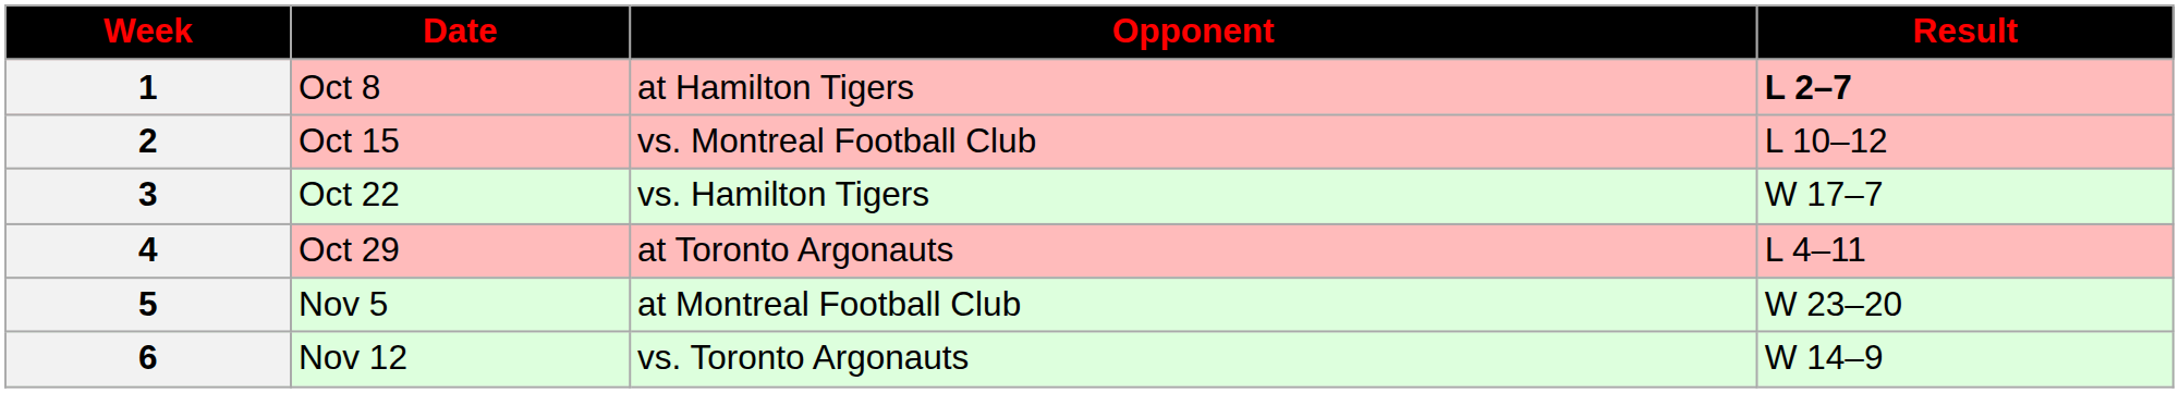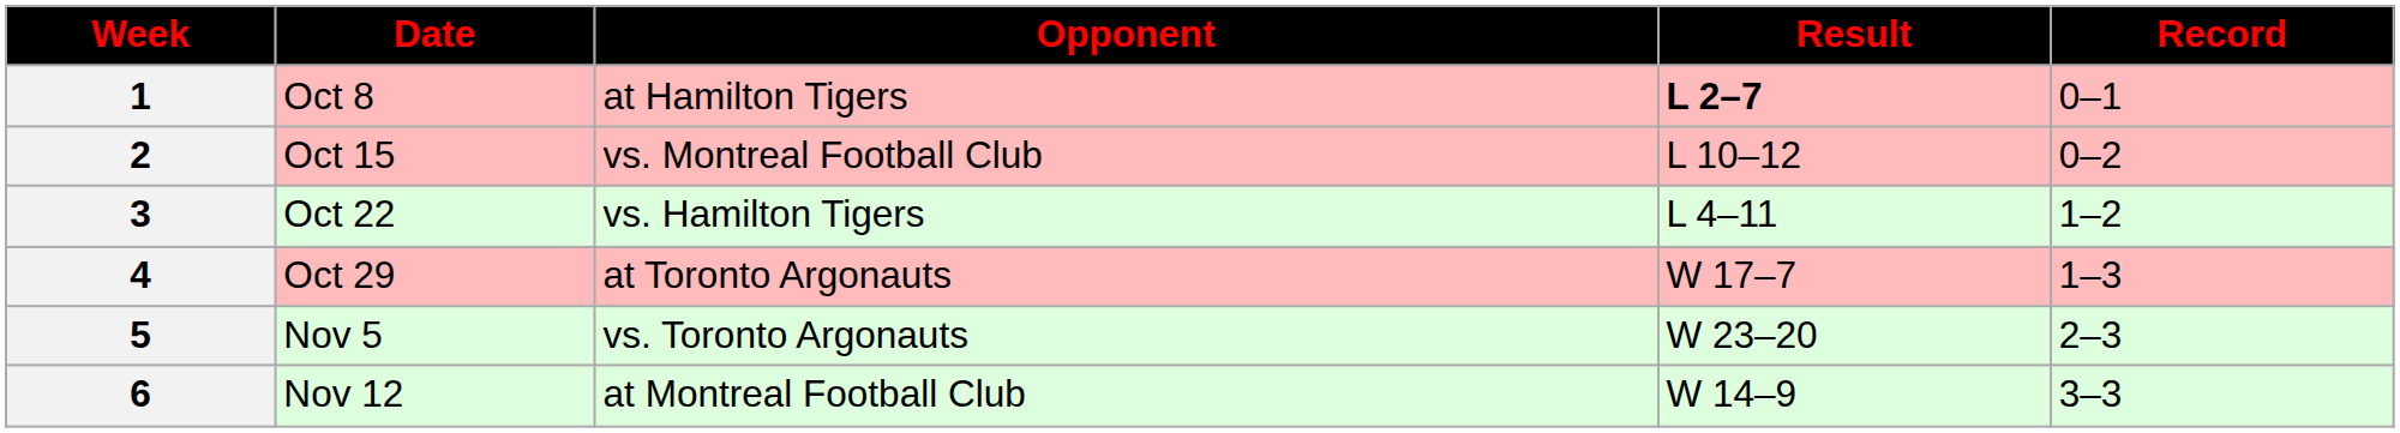 <table class="wikitable" width="80%">
 <tr align="center"  style="background:black;color:red;">
 <td><strong>Week</strong></td>
 <td><strong>Date</strong></td>
 <td><strong>Opponent</strong></td>
 <td><strong>Result</strong></td>
+<td><strong>Record</strong></td>
 </tr>
 <tr style="background:#ffbbbb">
 <th>1</th>
 <td>Oct 8</td>
 <td>at Hamilton Tigers</td>
 <td><strong>L 2–7</strong></td>
+<td>0–1</td>
 </tr>
 <tr style="background:#ffbbbb">
 <th>2</th>
 <td>Oct 15</td>
 <td>vs. Montreal Football Club</td>
 <td>L 10–12</td>
+<td>0–2</td>
 </tr>
 <tr style="background:#ddffdd">
 <th>3</th>
 <td>Oct 22</td>
 <td>vs. Hamilton Tigers</td>
-<td>W 17–7</td>
+<td>L 4–11</td>
+<td>1–2</td>
 </tr>
 <tr style="background:#ffbbbb">
 <th>4</th>
 <td>Oct 29</td>
 <td>at Toronto Argonauts</td>
-<td>L 4–11</td>
+<td>W 17–7</td>
+<td>1–3</td>
 </tr>
 <tr style="background:#ddffdd">
 <th>5</th>
 <td>Nov 5</td>
-<td>at Montreal Football Club</td>
+<td>vs. Toronto Argonauts</td>
 <td>W 23–20</td>
+<td>2–3</td>
 </tr>
 <tr style="background:#ddffdd">
 <th>6</th>
 <td>Nov 12</td>
-<td>vs. Toronto Argonauts</td>
+<td>at Montreal Football Club</td>
 <td>W 14–9</td>
+<td>3–3</td>
 </tr>
 </table>
